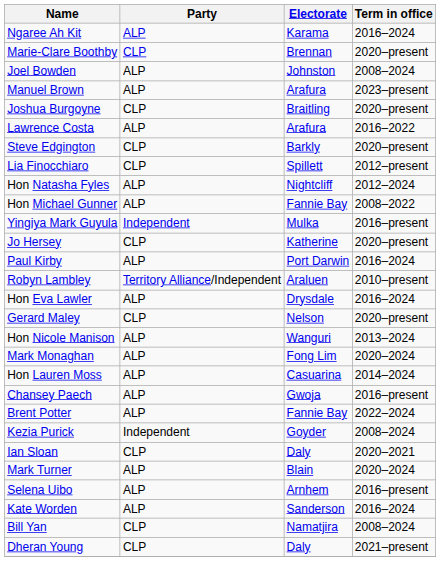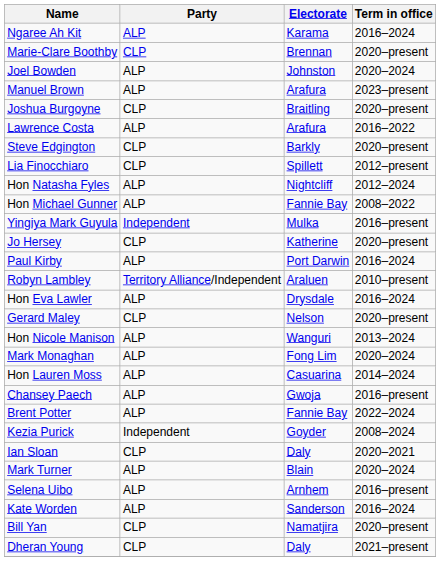 <table class="wikitable sortable">
 <tr>
 <th>Name</th>
 <th>Party</th>
 <th><a href='#'>Electorate</a></th>
 <th>Term in office</th>
 </tr>
 <tr>
 <td><a href='#'>Ngaree Ah Kit</a></td>
 <td><a href='#'>ALP</a></td>
 <td><a href='#'>Karama</a></td>
 <td>2016–2024</td>
 </tr>
 <tr>
 <td><a href='#'>Marie-Clare Boothby</a></td>
 <td><a href='#'>CLP</a></td>
 <td><a href='#'>Brennan</a></td>
 <td>2020–present</td>
 </tr>
 <tr>
 <td><a href='#'>Joel Bowden</a></td>
 <td>ALP</td>
 <td><a href='#'>Johnston</a></td>
-<td>2008–2024</td>
+<td>2020–2024</td>
 </tr>
 <tr>
 <td><a href='#'>Manuel Brown</a></td>
 <td>ALP</td>
 <td><a href='#'>Arafura</a></td>
 <td>2023–present</td>
 </tr>
 <tr>
 <td><a href='#'>Joshua Burgoyne</a></td>
 <td>CLP</td>
 <td><a href='#'>Braitling</a></td>
 <td>2020–present</td>
 </tr>
 <tr>
 <td><a href='#'>Lawrence Costa</a></td>
 <td>ALP</td>
 <td><a href='#'>Arafura</a></td>
 <td>2016–2022</td>
 </tr>
 <tr>
 <td><a href='#'>Steve Edgington</a></td>
 <td>CLP</td>
 <td><a href='#'>Barkly</a></td>
 <td>2020–present</td>
 </tr>
 <tr>
 <td><a href='#'>Lia Finocchiaro</a></td>
 <td>CLP</td>
 <td><a href='#'>Spillett</a></td>
 <td>2012–present</td>
 </tr>
 <tr>
 <td>Hon <a href='#'>Natasha Fyles</a></td>
 <td>ALP</td>
 <td><a href='#'>Nightcliff</a></td>
 <td>2012–2024</td>
 </tr>
 <tr>
 <td>Hon <a href='#'>Michael Gunner</a> </td>
 <td>ALP</td>
 <td><a href='#'>Fannie Bay</a></td>
 <td>2008–2022</td>
 </tr>
 <tr>
 <td><a href='#'>Yingiya Mark Guyula</a></td>
 <td><a href='#'>Independent</a></td>
 <td><a href='#'>Mulka</a></td>
 <td>2016–present</td>
 </tr>
 <tr>
 <td><a href='#'>Jo Hersey</a></td>
 <td>CLP</td>
 <td><a href='#'>Katherine</a></td>
 <td>2020–present</td>
 </tr>
 <tr>
 <td><a href='#'>Paul Kirby</a></td>
 <td>ALP</td>
 <td><a href='#'>Port Darwin</a></td>
 <td>2016–2024</td>
 </tr>
 <tr>
 <td><a href='#'>Robyn Lambley</a></td>
 <td><a href='#'>Territory Alliance</a>/Independent </td>
 <td><a href='#'>Araluen</a></td>
 <td>2010–present</td>
 </tr>
 <tr>
 <td>Hon <a href='#'>Eva Lawler</a></td>
 <td>ALP</td>
 <td><a href='#'>Drysdale</a></td>
 <td>2016–2024</td>
 </tr>
 <tr>
 <td><a href='#'>Gerard Maley</a></td>
 <td>CLP</td>
 <td><a href='#'>Nelson</a></td>
 <td>2020–present</td>
 </tr>
 <tr>
 <td>Hon <a href='#'>Nicole Manison</a></td>
 <td>ALP</td>
 <td><a href='#'>Wanguri</a></td>
 <td>2013–2024</td>
 </tr>
 <tr>
 <td><a href='#'>Mark Monaghan</a></td>
 <td>ALP</td>
 <td><a href='#'>Fong Lim</a></td>
 <td>2020–2024</td>
 </tr>
 <tr>
 <td>Hon <a href='#'>Lauren Moss</a></td>
 <td>ALP</td>
 <td><a href='#'>Casuarina</a></td>
 <td>2014–2024</td>
 </tr>
 <tr>
 <td><a href='#'>Chansey Paech</a></td>
 <td>ALP</td>
 <td><a href='#'>Gwoja</a></td>
 <td>2016–present</td>
 </tr>
 <tr>
 <td><a href='#'>Brent Potter</a> </td>
 <td>ALP</td>
 <td><a href='#'>Fannie Bay</a></td>
 <td>2022–2024</td>
 </tr>
 <tr>
 <td><a href='#'>Kezia Purick</a></td>
 <td>Independent</td>
 <td><a href='#'>Goyder</a></td>
 <td>2008–2024</td>
 </tr>
 <tr>
 <td><a href='#'>Ian Sloan</a> </td>
 <td>CLP</td>
 <td><a href='#'>Daly</a></td>
 <td>2020–2021</td>
 </tr>
 <tr>
 <td><a href='#'>Mark Turner</a></td>
 <td>ALP </td>
 <td><a href='#'>Blain</a></td>
 <td>2020–2024</td>
 </tr>
 <tr>
 <td><a href='#'>Selena Uibo</a></td>
 <td>ALP</td>
 <td><a href='#'>Arnhem</a></td>
 <td>2016–present</td>
 </tr>
 <tr>
 <td><a href='#'>Kate Worden</a></td>
 <td>ALP</td>
 <td><a href='#'>Sanderson</a></td>
 <td>2016–2024</td>
 </tr>
 <tr>
 <td><a href='#'>Bill Yan</a></td>
 <td>CLP</td>
 <td><a href='#'>Namatjira</a></td>
-<td>2008–2024</td>
+<td>2020–present</td>
 </tr>
 <tr>
 <td><a href='#'>Dheran Young</a> </td>
 <td>CLP</td>
 <td><a href='#'>Daly</a></td>
 <td>2021–present</td>
 </tr>
 <tr>
 </tr>
 </table>
